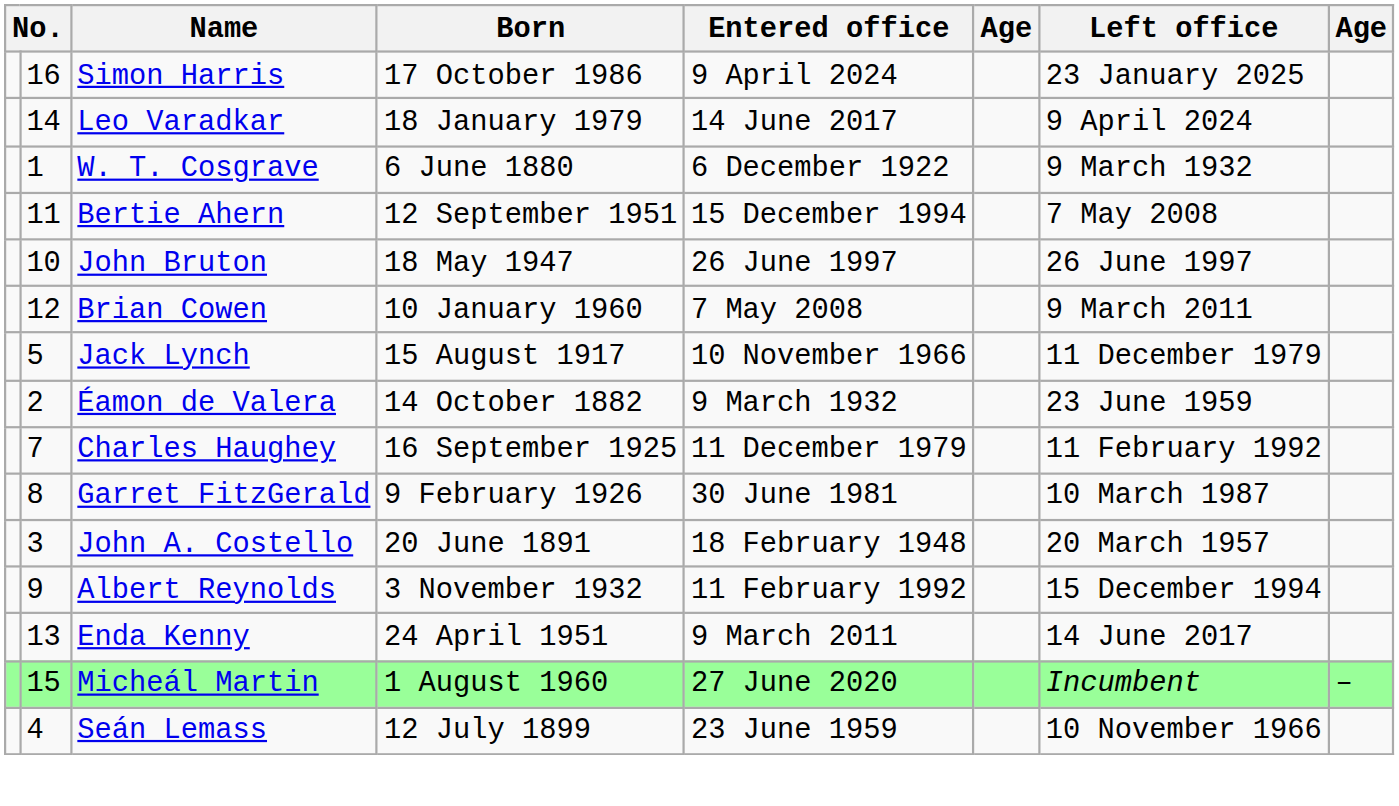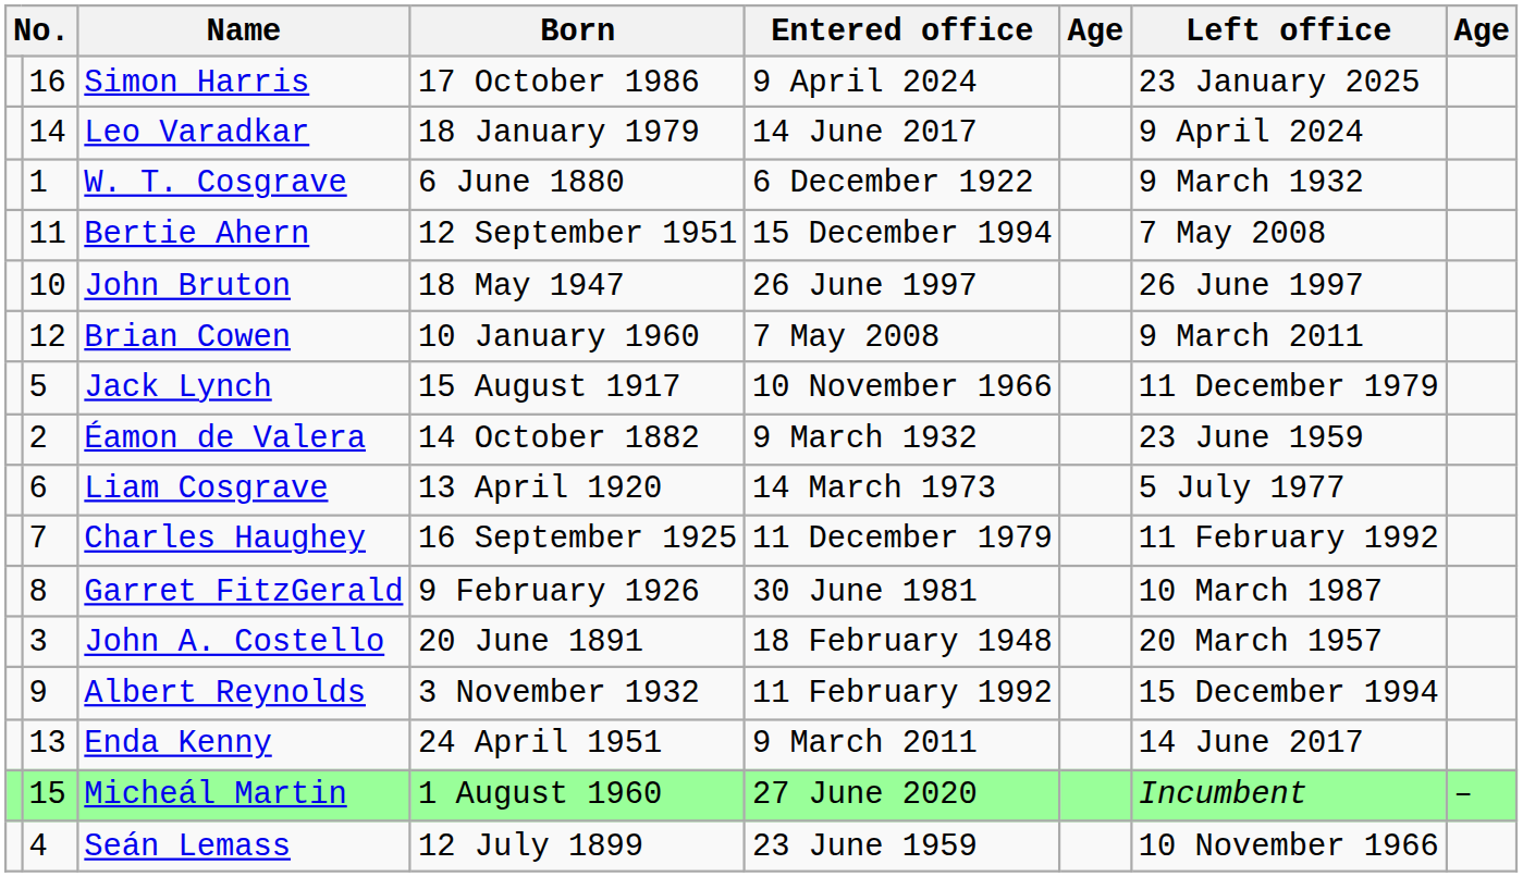 <table class="wikitable">
 <tr>
 <th colspan="2">No.</th>
 <th>Name</th>
 <th>Born</th>
 <th>Entered office</th>
 <th>Age</th>
 <th>Left office</th>
 <th>Age</th>
 </tr>
 <tr>
 <td></td>
 <td>16</td>
 <td><a href='#'>Simon Harris</a></td>
 <td>17 October 1986</td>
 <td>9 April 2024</td>
 <td></td>
 <td>23 January 2025</td>
 <td></td>
 </tr>
 <tr>
 <td></td>
 <td>14</td>
 <td><a href='#'>Leo Varadkar</a></td>
 <td>18 January 1979</td>
 <td>14 June 2017</td>
 <td></td>
 <td>9 April 2024</td>
 <td></td>
 </tr>
 <tr>
 <td></td>
 <td>1</td>
 <td><a href='#'>W. T. Cosgrave</a></td>
 <td>6 June 1880</td>
 <td>6 December 1922</td>
 <td></td>
 <td>9 March 1932</td>
 <td></td>
 </tr>
 <tr>
 <td></td>
 <td>11</td>
 <td><a href='#'>Bertie Ahern</a></td>
 <td>12 September 1951</td>
 <td>15 December 1994</td>
 <td></td>
 <td>7 May 2008</td>
 <td></td>
 </tr>
 <tr>
 <td></td>
 <td>10</td>
 <td><a href='#'>John Bruton</a></td>
 <td>18 May 1947</td>
 <td>26 June 1997</td>
 <td></td>
 <td>26 June 1997</td>
 <td></td>
 </tr>
 <tr>
 <td></td>
 <td>12</td>
 <td><a href='#'>Brian Cowen</a></td>
 <td>10 January 1960</td>
 <td>7 May 2008</td>
 <td></td>
 <td>9 March 2011</td>
 <td></td>
 </tr>
 <tr>
 <td></td>
 <td>5</td>
 <td><a href='#'>Jack Lynch</a></td>
 <td>15 August 1917</td>
 <td>10 November 1966</td>
 <td></td>
 <td>11 December 1979</td>
 <td></td>
 </tr>
 <tr>
 <td></td>
 <td>2</td>
 <td><a href='#'>Éamon de Valera</a></td>
 <td>14 October 1882</td>
 <td>9 March 1932</td>
 <td></td>
 <td>23 June 1959</td>
 <td></td>
 </tr>
 <tr>
 <td></td>
+<td>6</td>
+<td><a href='#'>Liam Cosgrave</a></td>
+<td>13 April 1920</td>
+<td>14 March 1973</td>
+<td></td>
+<td>5 July 1977</td>
+<td></td>
+</tr>
+<tr>
+<td></td>
 <td>7</td>
 <td><a href='#'>Charles Haughey</a></td>
 <td>16 September 1925</td>
 <td>11 December 1979</td>
 <td></td>
 <td>11 February 1992</td>
 <td></td>
 </tr>
 <tr>
 <td></td>
 <td>8</td>
 <td><a href='#'>Garret FitzGerald</a></td>
 <td>9 February 1926</td>
 <td>30 June 1981</td>
 <td></td>
 <td>10 March 1987</td>
 <td></td>
 </tr>
 <tr>
 <td></td>
 <td>3</td>
 <td><a href='#'>John A. Costello</a></td>
 <td>20 June 1891</td>
 <td>18 February 1948</td>
 <td></td>
 <td>20 March 1957</td>
 <td></td>
 </tr>
 <tr>
 <td></td>
 <td>9</td>
 <td><a href='#'>Albert Reynolds</a></td>
 <td>3 November 1932</td>
 <td>11 February 1992</td>
 <td></td>
 <td>15 December 1994</td>
 <td></td>
 </tr>
 <tr>
 <td></td>
 <td>13</td>
 <td><a href='#'>Enda Kenny</a></td>
 <td>24 April 1951</td>
 <td>9 March 2011</td>
 <td></td>
 <td>14 June 2017</td>
 <td></td>
 </tr>
 <tr bgcolor="99FF99">
 <td></td>
 <td>15</td>
 <td><a href='#'>Micheál Martin</a></td>
 <td>1 August 1960</td>
 <td>27 June 2020</td>
 <td></td>
 <td><em>Incumbent</em></td>
 <td>–</td>
 </tr>
 <tr>
 <td></td>
 <td>4</td>
 <td><a href='#'>Seán Lemass</a></td>
 <td>12 July 1899</td>
 <td>23 June 1959</td>
 <td></td>
 <td>10 November 1966</td>
 <td></td>
 </tr>
 </table>
